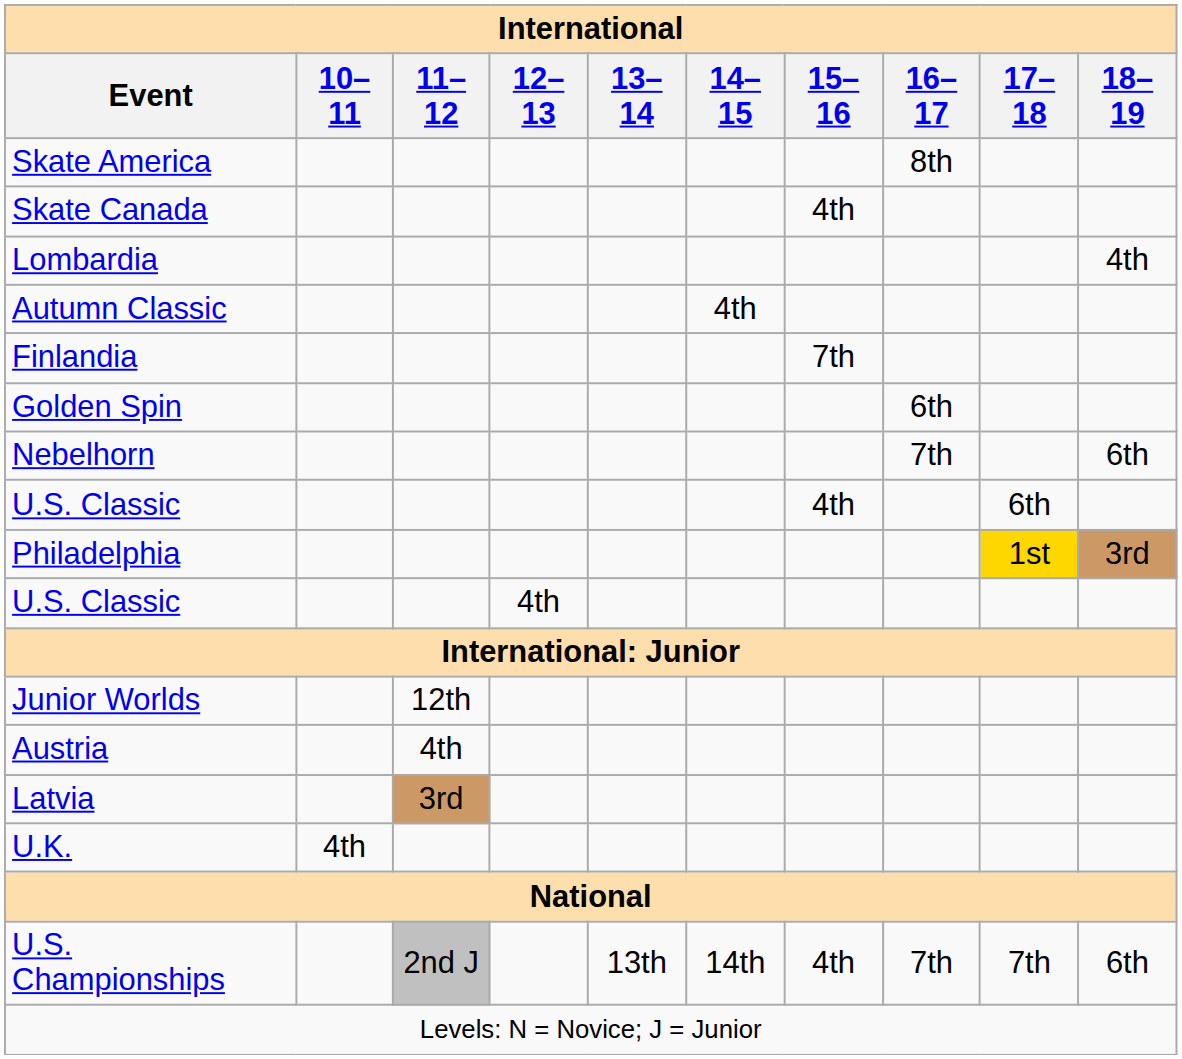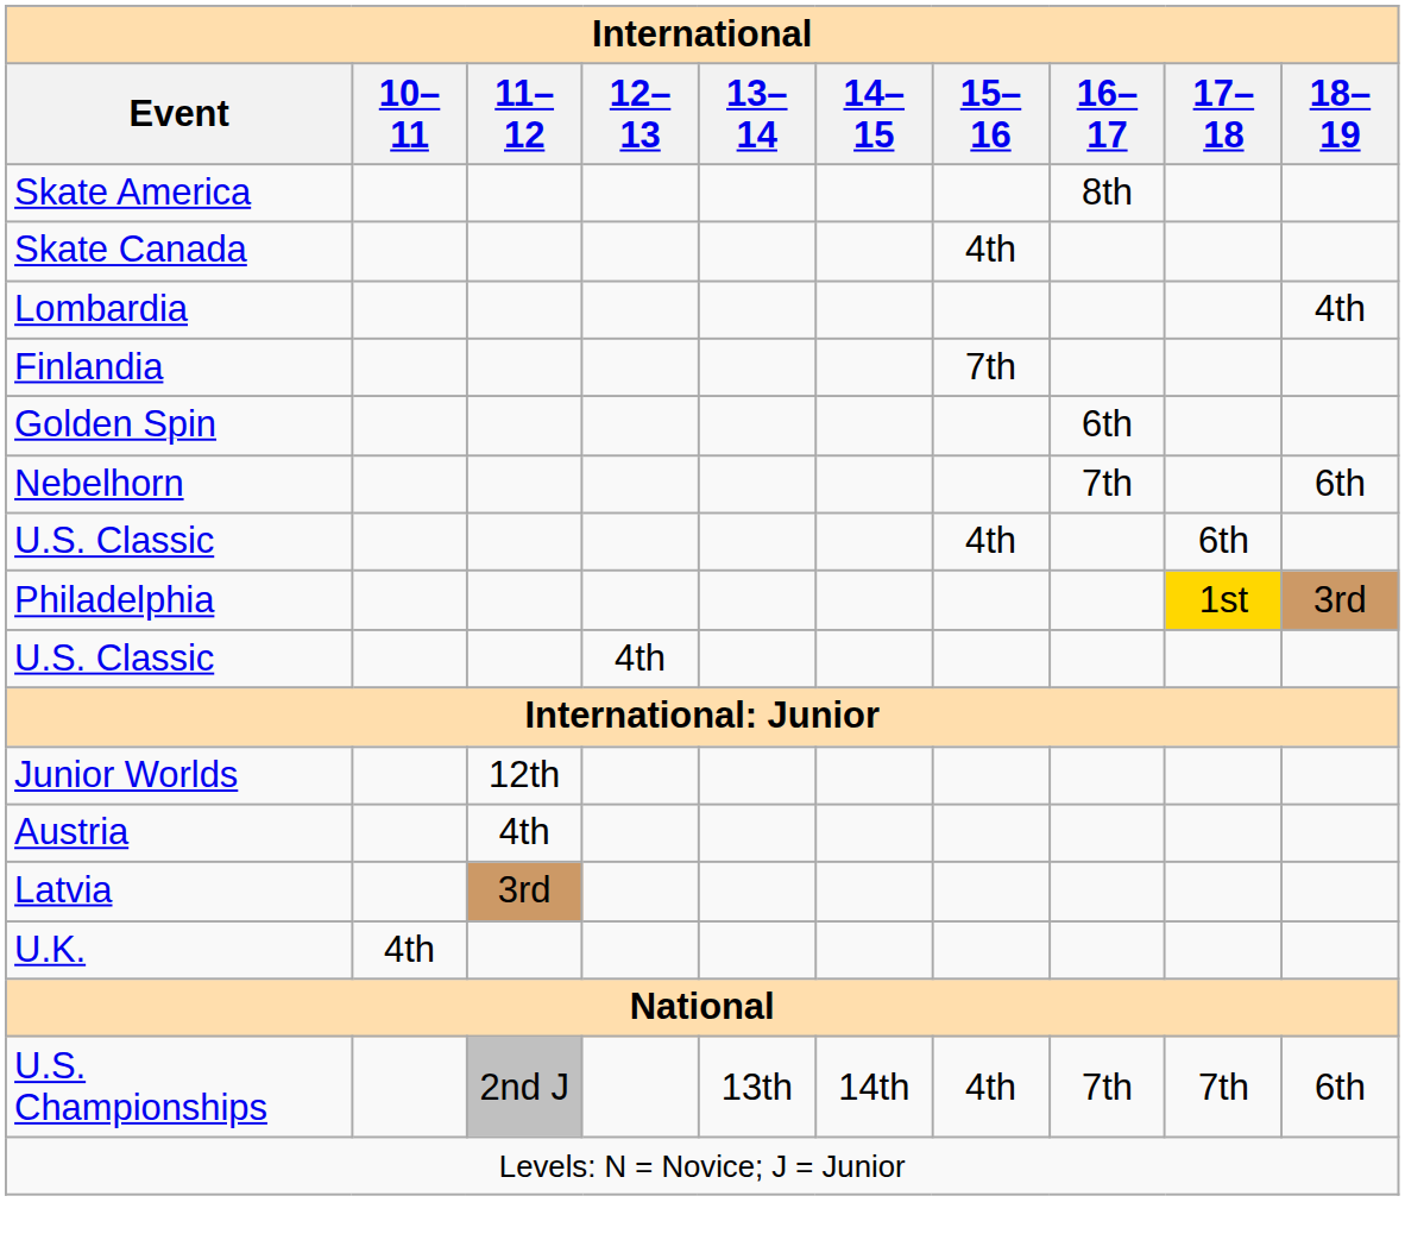 <table class="wikitable" style="text-align:center">
 <tr>
 <th colspan="10" style="background-color: #ffdead; " align="center">International</th>
 </tr>
 <tr>
 <th>Event</th>
 <th><a href='#'>10–11</a></th>
 <th><a href='#'>11–12</a></th>
 <th><a href='#'>12–13</a></th>
 <th><a href='#'>13–14</a></th>
 <th><a href='#'>14–15</a></th>
 <th><a href='#'>15–16</a></th>
 <th><a href='#'>16–17</a></th>
 <th><a href='#'>17–18</a></th>
 <th><a href='#'>18–19</a></th>
 </tr>
 <tr>
 <td align=left> <a href='#'>Skate America</a></td>
 <td></td>
 <td></td>
 <td></td>
 <td></td>
 <td></td>
 <td></td>
 <td>8th</td>
 <td></td>
 <td></td>
 </tr>
 <tr>
 <td align=left> <a href='#'>Skate Canada</a></td>
 <td></td>
 <td></td>
 <td></td>
 <td></td>
 <td></td>
 <td>4th</td>
 <td></td>
 <td></td>
 <td></td>
 </tr>
 <tr>
 <td align="left"> <a href='#'>Lombardia</a></td>
 <td></td>
 <td></td>
 <td></td>
 <td></td>
 <td></td>
 <td></td>
 <td></td>
 <td></td>
 <td>4th</td>
-</tr>
-<tr>
-<td align=left> <a href='#'>Autumn Classic</a></td>
-<td></td>
-<td></td>
-<td></td>
-<td></td>
-<td>4th</td>
-<td></td>
-<td></td>
-<td></td>
-<td></td>
 </tr>
 <tr>
 <td align=left> <a href='#'>Finlandia</a></td>
 <td></td>
 <td></td>
 <td></td>
 <td></td>
 <td></td>
 <td>7th</td>
 <td></td>
 <td></td>
 <td></td>
 </tr>
 <tr>
 <td align=left> <a href='#'>Golden Spin</a></td>
 <td></td>
 <td></td>
 <td></td>
 <td></td>
 <td></td>
 <td></td>
 <td>6th</td>
 <td></td>
 <td></td>
 </tr>
 <tr>
 <td align=left> <a href='#'>Nebelhorn</a></td>
 <td></td>
 <td></td>
 <td></td>
 <td></td>
 <td></td>
 <td></td>
 <td>7th</td>
 <td></td>
 <td>6th</td>
 </tr>
 <tr>
 <td align=left> <a href='#'>U.S. Classic</a></td>
 <td></td>
 <td></td>
 <td></td>
 <td></td>
 <td></td>
 <td>4th</td>
 <td></td>
 <td>6th</td>
 <td></td>
 </tr>
 <tr>
 <td align=left><a href='#'>Philadelphia</a></td>
 <td></td>
 <td></td>
 <td></td>
 <td></td>
 <td></td>
 <td></td>
 <td></td>
 <td bgcolor=gold>1st</td>
 <td bgcolor=cc9966>3rd</td>
 </tr>
 <tr>
 <td align=left><a href='#'>U.S. Classic</a></td>
 <td></td>
 <td></td>
 <td>4th</td>
 <td></td>
 <td></td>
 <td></td>
 <td></td>
 <td></td>
 <td></td>
 </tr>
 <tr>
 <th colspan="10" style="background-color: #ffdead; " align="center">International: Junior</th>
 </tr>
 <tr>
 <td align=left><a href='#'>Junior Worlds</a></td>
 <td></td>
 <td>12th</td>
 <td></td>
 <td></td>
 <td></td>
 <td></td>
 <td></td>
 <td></td>
 <td></td>
 </tr>
 <tr>
 <td align=left> <a href='#'>Austria</a></td>
 <td></td>
 <td>4th</td>
 <td></td>
 <td></td>
 <td></td>
 <td></td>
 <td></td>
 <td></td>
 <td></td>
 </tr>
 <tr>
 <td align=left> <a href='#'>Latvia</a></td>
 <td></td>
 <td bgcolor=cc9966>3rd</td>
 <td></td>
 <td></td>
 <td></td>
 <td></td>
 <td></td>
 <td></td>
 <td></td>
 </tr>
 <tr>
 <td align=left> <a href='#'>U.K.</a></td>
 <td>4th</td>
 <td></td>
 <td></td>
 <td></td>
 <td></td>
 <td></td>
 <td></td>
 <td></td>
 <td></td>
 </tr>
 <tr>
 <th colspan="10" style="background-color: #ffdead; " align="center">National</th>
 </tr>
 <tr>
 <td align=left><a href='#'>U.S. Championships</a></td>
 <td></td>
 <td bgcolor=silver>2nd J</td>
 <td></td>
 <td>13th</td>
 <td>14th</td>
 <td>4th</td>
 <td>7th</td>
 <td>7th</td>
 <td>6th</td>
 </tr>
 <tr>
 <td colspan="10" align="center"><small> Levels: N = Novice; J = Junior </small></td>
 </tr>
 </table>
